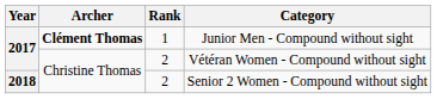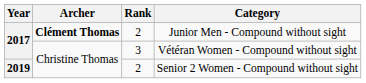 <table class="wikitable" style="text-align:center;">
 <tr>
 <th scope="col">Year</th>
 <th scope="col">Archer</th>
 <th scope="col">Rank</th>
 <th scope="col">Category</th>
 </tr>
 <tr>
 <th scope="row" rowspan="2">2017</th>
 <td><strong>Clément Thomas</strong></td>
-<td> 1</td>
+<td> 2</td>
 <td>Junior Men - Compound without sight</td>
 </tr>
 <tr>
 <td rowspan="2">Christine Thomas</td>
-<td> 2</td>
+<td> 3</td>
 <td>Vétéran Women - Compound without sight</td>
 </tr>
 <tr>
-<th scope="row">2018</th>
+<th scope="row">2019</th>
 <td> 2</td>
 <td>Senior 2 Women - Compound without sight</td>
 </tr>
 </table>
